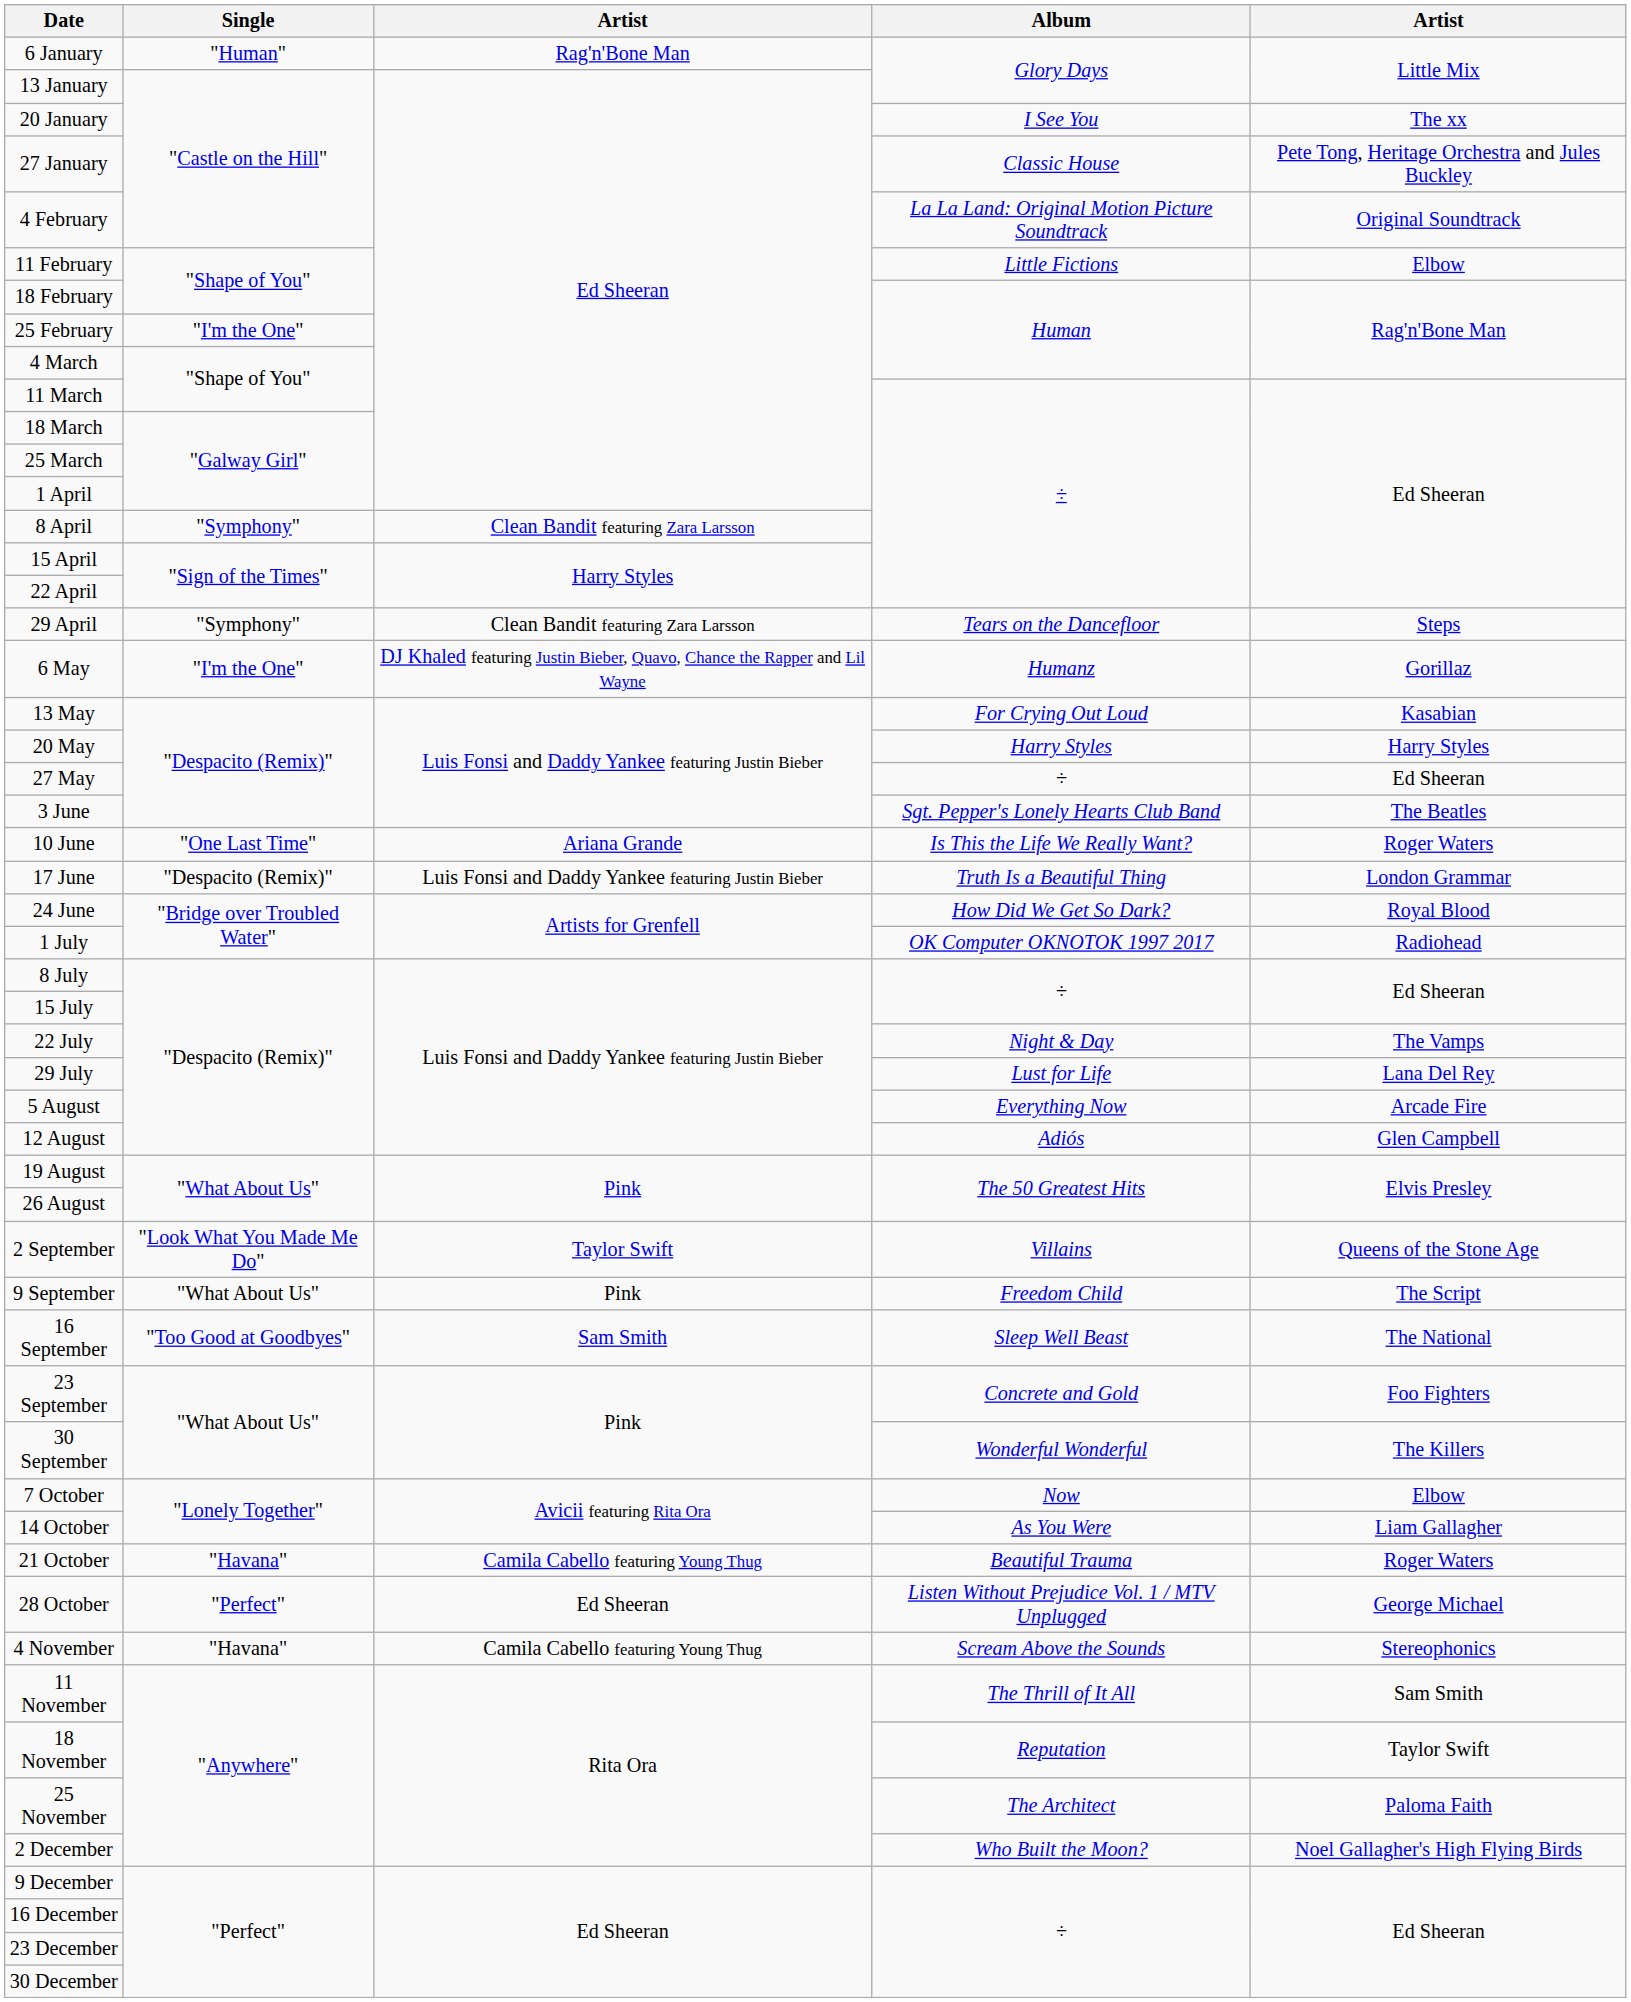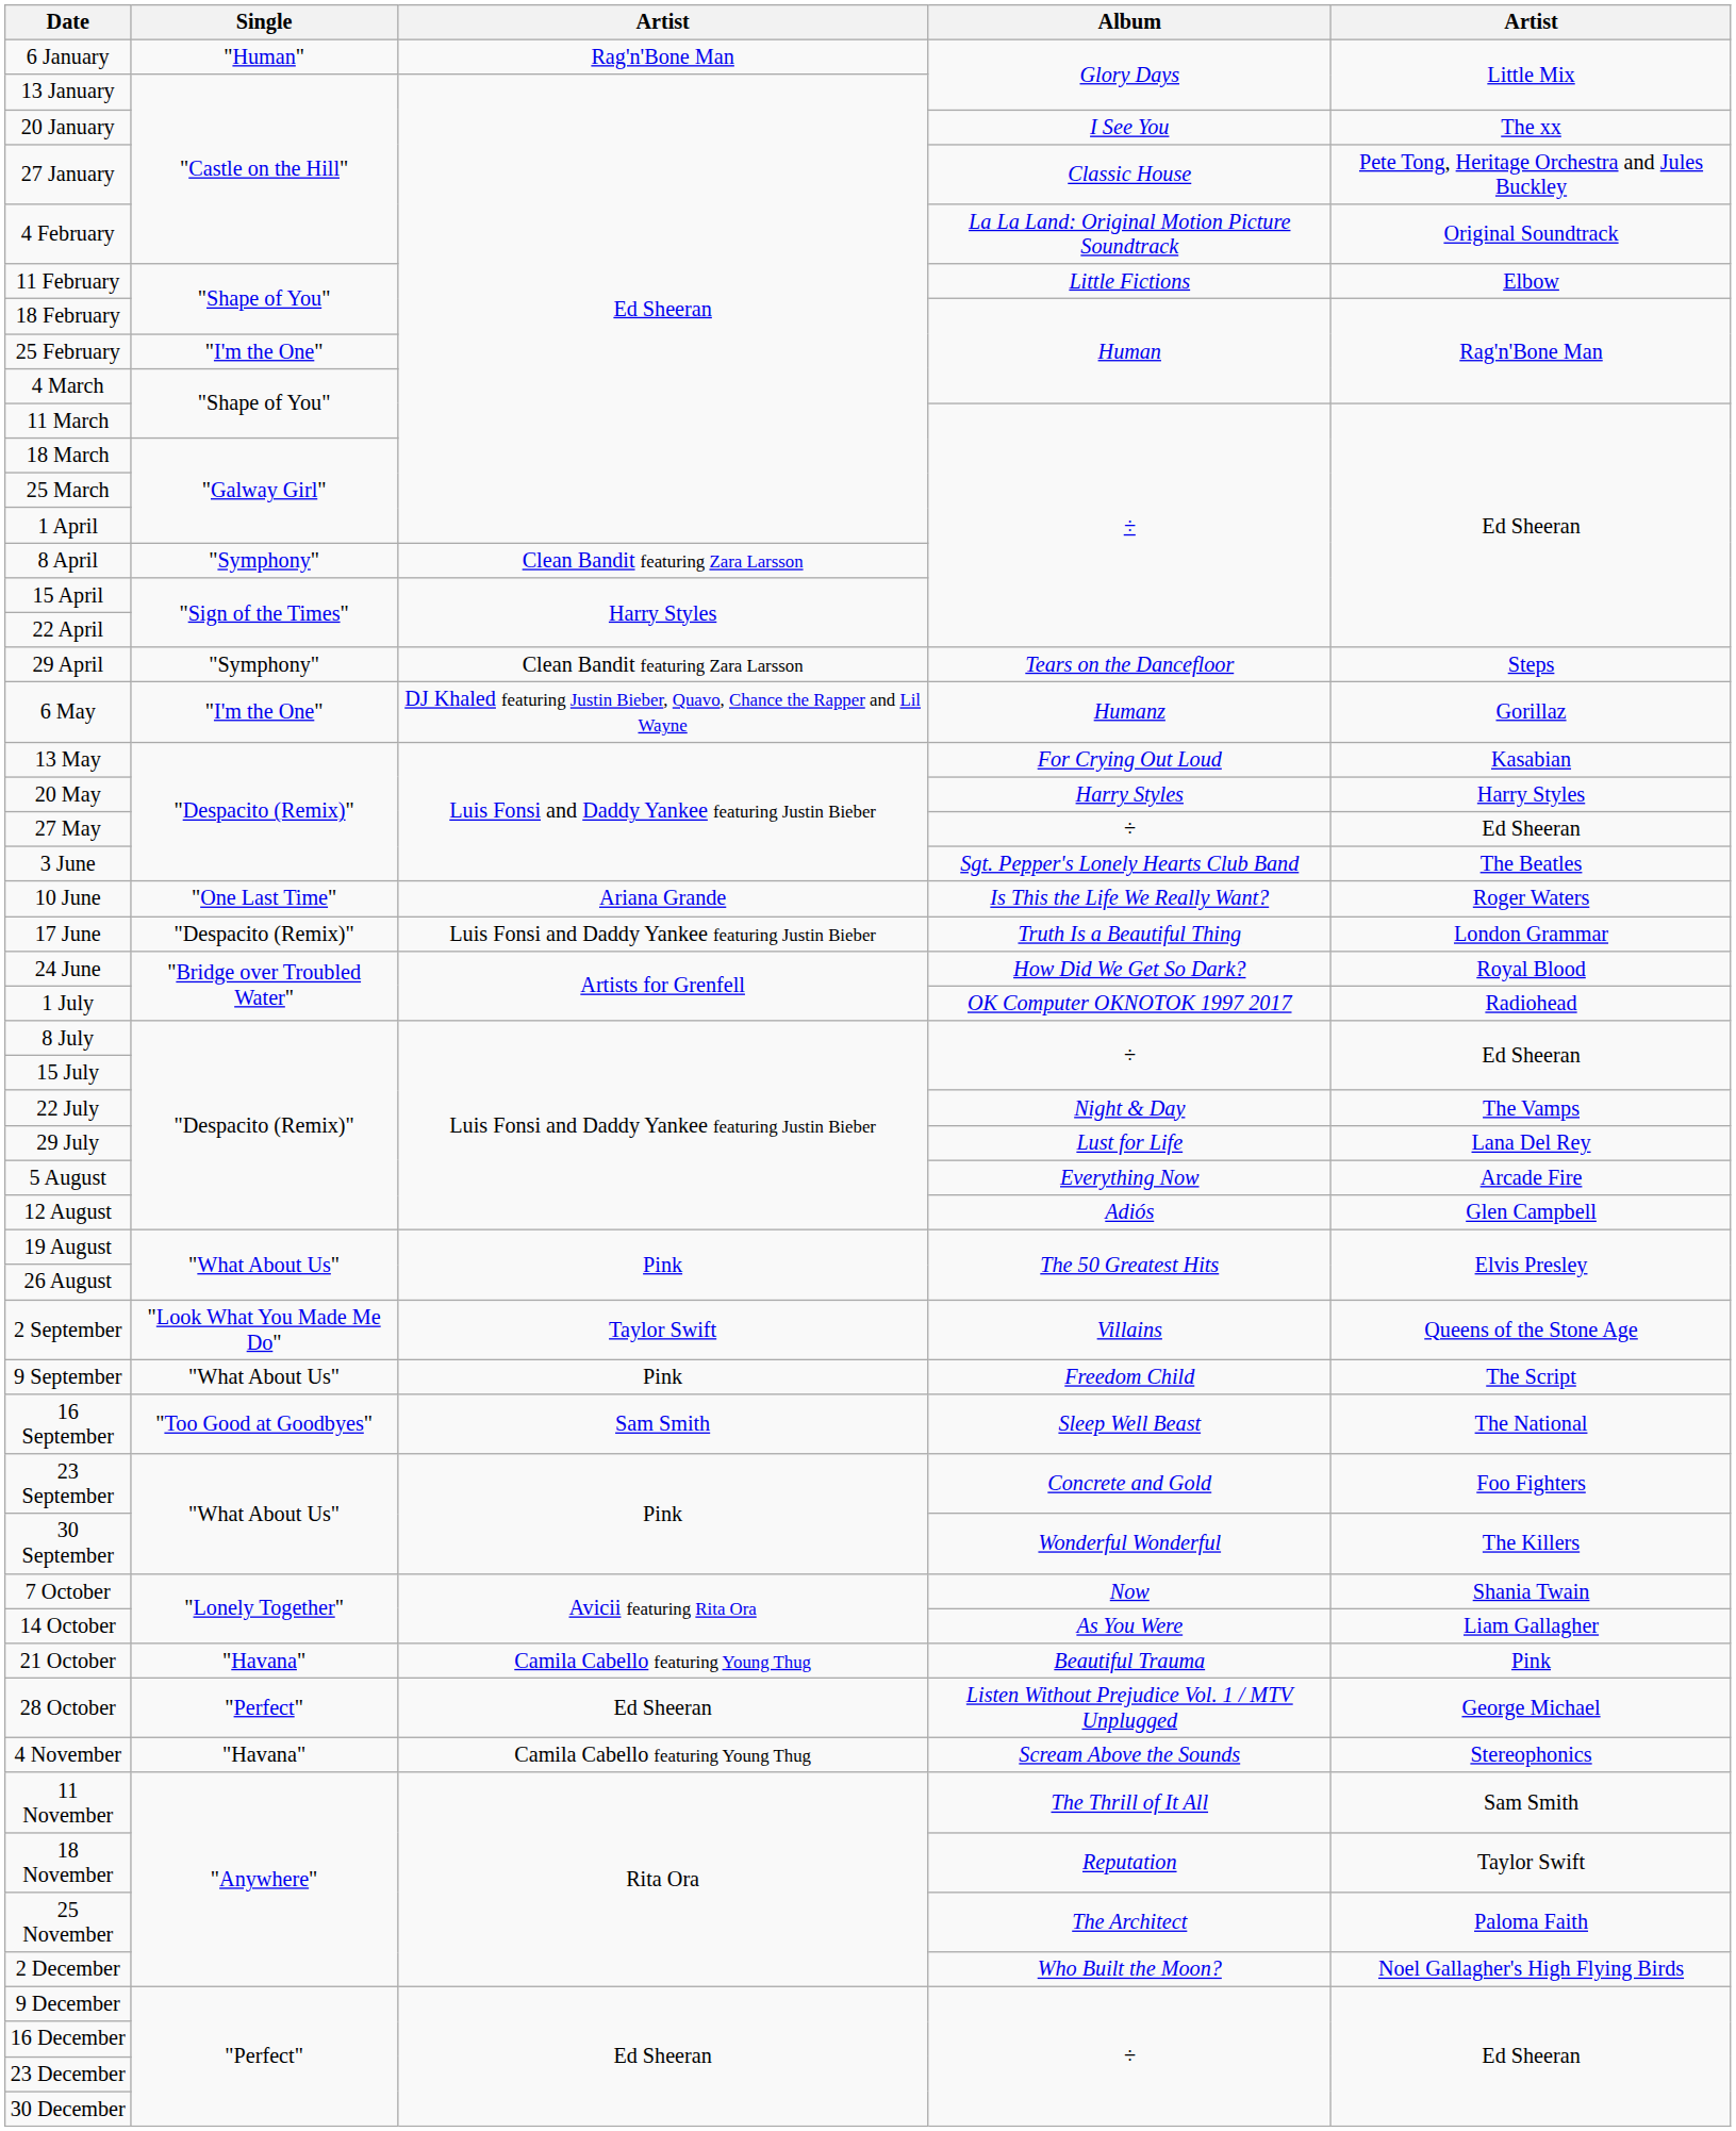 <table class="wikitable" style="font-size:97%; text-align:center;">
 <tr>
 <th>Date</th>
 <th>Single</th>
 <th>Artist</th>
 <th>Album</th>
 <th>Artist</th>
 </tr>
 <tr>
 <td>6 January</td>
 <td>"<a href='#'>Human</a>"</td>
 <td><a href='#'>Rag'n'Bone Man</a></td>
 <td rowspan="2"><em><a href='#'>Glory Days</a></em></td>
 <td rowspan="2"><a href='#'>Little Mix</a></td>
 </tr>
 <tr>
 <td>13 January</td>
 <td rowspan="4">"<a href='#'>Castle on the Hill</a>"</td>
 <td rowspan="12"><a href='#'>Ed Sheeran</a></td>
 </tr>
 <tr>
 <td>20 January</td>
 <td><em><a href='#'>I See You</a></em></td>
 <td><a href='#'>The xx</a></td>
 </tr>
 <tr>
 <td>27 January</td>
 <td><em><a href='#'>Classic House</a></em></td>
 <td><a href='#'>Pete Tong</a>, <a href='#'>Heritage Orchestra</a> and <a href='#'>Jules Buckley</a></td>
 </tr>
 <tr>
 <td>4 February</td>
 <td><em><a href='#'>La La Land: Original Motion Picture Soundtrack</a></em></td>
 <td><a href='#'>Original Soundtrack</a></td>
 </tr>
 <tr>
 <td>11 February</td>
 <td rowspan="2">"<a href='#'>Shape of You</a>"</td>
 <td><em><a href='#'>Little Fictions</a></em></td>
 <td><a href='#'>Elbow</a></td>
 </tr>
 <tr>
 <td>18 February</td>
 <td rowspan="3"><em><a href='#'>Human</a></em></td>
 <td rowspan="3"><a href='#'>Rag'n'Bone Man</a></td>
 </tr>
 <tr>
 <td>25 February</td>
 <td>"<a href='#'>I'm the One</a>"</td>
 </tr>
 <tr>
 <td>4 March</td>
 <td rowspan="2">"Shape of You"</td>
 </tr>
 <tr>
 <td>11 March</td>
 <td rowspan="7"><em><a href='#'>÷</a></em></td>
 <td rowspan="7">Ed Sheeran</td>
 </tr>
 <tr>
 <td>18 March</td>
 <td rowspan="3">"<a href='#'>Galway Girl</a>"</td>
 </tr>
 <tr>
 <td>25 March</td>
 </tr>
 <tr>
 <td>1 April</td>
 </tr>
 <tr>
 <td>8 April</td>
 <td>"<a href='#'>Symphony</a>"</td>
 <td><a href='#'>Clean Bandit</a> <small>featuring <a href='#'>Zara Larsson</a></small></td>
 </tr>
 <tr>
 <td>15 April</td>
 <td rowspan="2">"<a href='#'>Sign of the Times</a>"</td>
 <td rowspan="2"><a href='#'>Harry Styles</a></td>
 </tr>
 <tr>
 <td>22 April</td>
 </tr>
 <tr>
 <td>29 April</td>
 <td>"Symphony"</td>
 <td>Clean Bandit <small>featuring Zara Larsson</small></td>
 <td><em><a href='#'>Tears on the Dancefloor</a></em></td>
 <td><a href='#'>Steps</a></td>
 </tr>
 <tr>
 <td>6 May</td>
 <td>"<a href='#'>I'm the One</a>"</td>
 <td><a href='#'>DJ Khaled</a> <small>featuring <a href='#'>Justin Bieber</a>, <a href='#'>Quavo</a>, <a href='#'>Chance the Rapper</a> and <a href='#'>Lil Wayne</a></small></td>
 <td><em><a href='#'>Humanz</a></em></td>
 <td><a href='#'>Gorillaz</a></td>
 </tr>
 <tr>
 <td>13 May</td>
 <td rowspan="4">"<a href='#'>Despacito (Remix)</a>"</td>
 <td rowspan="4"><a href='#'>Luis Fonsi</a> and <a href='#'>Daddy Yankee</a> <small>featuring Justin Bieber</small></td>
 <td><em><a href='#'>For Crying Out Loud</a></em></td>
 <td><a href='#'>Kasabian</a></td>
 </tr>
 <tr>
 <td>20 May</td>
 <td><em><a href='#'>Harry Styles</a></em></td>
 <td><a href='#'>Harry Styles</a></td>
 </tr>
 <tr>
 <td>27 May</td>
 <td><em>÷</em></td>
 <td>Ed Sheeran</td>
 </tr>
 <tr>
 <td>3 June</td>
 <td><em><a href='#'>Sgt. Pepper's Lonely Hearts Club Band</a></em></td>
 <td><a href='#'>The Beatles</a></td>
 </tr>
 <tr>
 <td>10 June</td>
 <td>"<a href='#'>One Last Time</a>"</td>
 <td><a href='#'>Ariana Grande</a></td>
 <td><em><a href='#'>Is This the Life We Really Want?</a></em></td>
 <td><a href='#'>Roger Waters</a></td>
 </tr>
 <tr>
 <td>17 June</td>
 <td>"Despacito (Remix)"</td>
 <td>Luis Fonsi and Daddy Yankee <small>featuring Justin Bieber</small></td>
 <td><em><a href='#'>Truth Is a Beautiful Thing</a></em></td>
 <td><a href='#'>London Grammar</a></td>
 </tr>
 <tr>
 <td>24 June</td>
 <td rowspan="2">"<a href='#'>Bridge over Troubled Water</a>"</td>
 <td rowspan="2"><a href='#'>Artists for Grenfell</a></td>
 <td><em><a href='#'>How Did We Get So Dark?</a></em></td>
 <td><a href='#'>Royal Blood</a></td>
 </tr>
 <tr>
 <td>1 July</td>
 <td><em><a href='#'>OK Computer OKNOTOK 1997 2017</a></em></td>
 <td><a href='#'>Radiohead</a></td>
 </tr>
 <tr>
 <td>8 July</td>
 <td rowspan="6">"Despacito (Remix)"</td>
 <td rowspan="6">Luis Fonsi and Daddy Yankee <small>featuring Justin Bieber</small></td>
 <td rowspan="2"><em>÷</em></td>
 <td rowspan="2">Ed Sheeran</td>
 </tr>
 <tr>
 <td>15 July</td>
 </tr>
 <tr>
 <td>22 July</td>
 <td><em><a href='#'>Night & Day</a></em></td>
 <td><a href='#'>The Vamps</a></td>
 </tr>
 <tr>
 <td>29 July</td>
 <td><em><a href='#'>Lust for Life</a></em></td>
 <td><a href='#'>Lana Del Rey</a></td>
 </tr>
 <tr>
 <td>5 August</td>
 <td><em><a href='#'>Everything Now</a></em></td>
 <td><a href='#'>Arcade Fire</a></td>
 </tr>
 <tr>
 <td>12 August</td>
 <td><em><a href='#'>Adiós</a></em></td>
 <td><a href='#'>Glen Campbell</a></td>
 </tr>
 <tr>
 <td>19 August</td>
 <td rowspan="2">"<a href='#'>What About Us</a>"</td>
 <td rowspan="2"><a href='#'>Pink</a></td>
 <td rowspan="2"><em><a href='#'>The 50 Greatest Hits</a></em></td>
 <td rowspan="2"><a href='#'>Elvis Presley</a></td>
 </tr>
 <tr>
 <td>26 August</td>
 </tr>
 <tr>
 <td>2 September</td>
 <td>"<a href='#'>Look What You Made Me Do</a>"</td>
 <td><a href='#'>Taylor Swift</a></td>
 <td><em><a href='#'>Villains</a></em></td>
 <td><a href='#'>Queens of the Stone Age</a></td>
 </tr>
 <tr>
 <td>9 September</td>
 <td>"What About Us"</td>
 <td>Pink</td>
 <td><em><a href='#'>Freedom Child</a></em></td>
 <td><a href='#'>The Script</a></td>
 </tr>
 <tr>
 <td>16 September</td>
 <td>"<a href='#'>Too Good at Goodbyes</a>"</td>
 <td><a href='#'>Sam Smith</a></td>
 <td><em><a href='#'>Sleep Well Beast</a></em></td>
 <td><a href='#'>The National</a></td>
 </tr>
 <tr>
 <td>23 September</td>
 <td rowspan="2">"What About Us"</td>
 <td rowspan="2">Pink</td>
 <td><em><a href='#'>Concrete and Gold</a></em></td>
 <td><a href='#'>Foo Fighters</a></td>
 </tr>
 <tr>
 <td>30 September</td>
 <td><em><a href='#'>Wonderful Wonderful</a></em></td>
 <td><a href='#'>The Killers</a></td>
 </tr>
 <tr>
 <td>7 October</td>
 <td rowspan="2">"<a href='#'>Lonely Together</a>"</td>
 <td rowspan="2"><a href='#'>Avicii</a> <small>featuring <a href='#'>Rita Ora</a></small></td>
 <td><em><a href='#'>Now</a></em></td>
-<td><a href='#'>Elbow</a></td>
+<td><a href='#'>Shania Twain</a></td>
 </tr>
 <tr>
 <td>14 October</td>
 <td><em><a href='#'>As You Were</a></em></td>
 <td><a href='#'>Liam Gallagher</a></td>
 </tr>
 <tr>
 <td>21 October</td>
 <td>"<a href='#'>Havana</a>"</td>
 <td><a href='#'>Camila Cabello</a> <small>featuring <a href='#'>Young Thug</a></small></td>
 <td><em><a href='#'>Beautiful Trauma</a></em></td>
-<td><a href='#'>Roger Waters</a></td>
+<td><a href='#'>Pink</a></td>
 </tr>
 <tr>
 <td>28 October</td>
 <td>"<a href='#'>Perfect</a>"</td>
 <td>Ed Sheeran</td>
 <td><em><a href='#'>Listen Without Prejudice Vol. 1 / MTV Unplugged</a></em></td>
 <td><a href='#'>George Michael</a></td>
 </tr>
 <tr>
 <td>4 November</td>
 <td>"Havana"</td>
 <td>Camila Cabello <small>featuring Young Thug</small></td>
 <td><em><a href='#'>Scream Above the Sounds</a></em></td>
 <td><a href='#'>Stereophonics</a></td>
 </tr>
 <tr>
 <td>11 November</td>
 <td rowspan="4">"<a href='#'>Anywhere</a>"</td>
 <td rowspan="4">Rita Ora</td>
 <td><em><a href='#'>The Thrill of It All</a></em></td>
 <td>Sam Smith</td>
 </tr>
 <tr>
 <td>18 November</td>
 <td><em><a href='#'>Reputation</a></em></td>
 <td>Taylor Swift</td>
 </tr>
 <tr>
 <td>25 November</td>
 <td><em><a href='#'>The Architect</a></em></td>
 <td><a href='#'>Paloma Faith</a></td>
 </tr>
 <tr>
 <td>2 December</td>
 <td><em><a href='#'>Who Built the Moon?</a></em></td>
 <td><a href='#'>Noel Gallagher's High Flying Birds</a></td>
 </tr>
 <tr>
 <td>9 December</td>
 <td rowspan="4">"Perfect"</td>
 <td rowspan="4">Ed Sheeran</td>
 <td rowspan="4"><em>÷</em></td>
 <td rowspan="4">Ed Sheeran</td>
 </tr>
 <tr>
 <td>16 December</td>
 </tr>
 <tr>
 <td>23 December</td>
 </tr>
 <tr>
 <td>30 December</td>
 </tr>
 </table>
